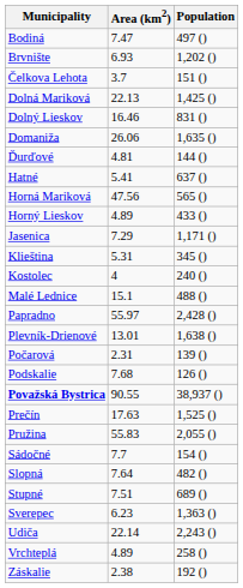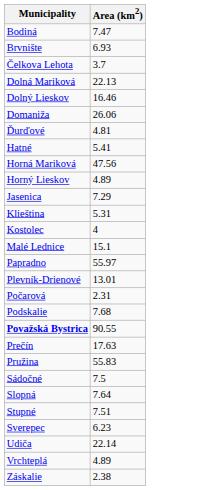 <table class="wikitable sortable">
 <tr>
 <th>Municipality</th>
 <th>Area (km<sup>2</sup>)</th>
-<th>Population</th>
 </tr>
 <tr>
 <td><a href='#'>Bodiná</a></td>
 <td>7.47</td>
-<td>497 ()</td>
 </tr>
 <tr>
 <td><a href='#'>Brvnište</a></td>
 <td>6.93</td>
-<td>1,202 ()</td>
 </tr>
 <tr>
 <td><a href='#'>Čelkova Lehota</a></td>
 <td>3.7</td>
-<td>151 ()</td>
 </tr>
 <tr>
 <td><a href='#'>Dolná Mariková</a></td>
 <td>22.13</td>
-<td>1,425 ()</td>
 </tr>
 <tr>
 <td><a href='#'>Dolný Lieskov</a></td>
 <td>16.46</td>
-<td>831 ()</td>
 </tr>
 <tr>
 <td><a href='#'>Domaniža</a></td>
 <td>26.06</td>
-<td>1,635 ()</td>
 </tr>
 <tr>
 <td><a href='#'>Ďurďové</a></td>
 <td>4.81</td>
-<td>144 ()</td>
 </tr>
 <tr>
 <td><a href='#'>Hatné</a></td>
 <td>5.41</td>
-<td>637 ()</td>
 </tr>
 <tr>
 <td><a href='#'>Horná Mariková</a></td>
 <td>47.56</td>
-<td>565 ()</td>
 </tr>
 <tr>
 <td><a href='#'>Horný Lieskov</a></td>
 <td>4.89</td>
-<td>433 ()</td>
 </tr>
 <tr>
 <td><a href='#'>Jasenica</a></td>
 <td>7.29</td>
-<td>1,171 ()</td>
 </tr>
 <tr>
 <td><a href='#'>Klieština</a></td>
 <td>5.31</td>
-<td>345 ()</td>
 </tr>
 <tr>
 <td><a href='#'>Kostolec</a></td>
 <td>4</td>
-<td>240 ()</td>
 </tr>
 <tr>
 <td><a href='#'>Malé Lednice</a></td>
 <td>15.1</td>
-<td>488 ()</td>
 </tr>
 <tr>
 <td><a href='#'>Papradno</a></td>
 <td>55.97</td>
-<td>2,428 ()</td>
 </tr>
 <tr>
 <td><a href='#'>Plevník-Drienové</a></td>
 <td>13.01</td>
-<td>1,638 ()</td>
 </tr>
 <tr>
 <td><a href='#'>Počarová</a></td>
 <td>2.31</td>
-<td>139 ()</td>
 </tr>
 <tr>
 <td><a href='#'>Podskalie</a></td>
 <td>7.68</td>
-<td>126 ()</td>
 </tr>
 <tr>
 <td><strong><a href='#'>Považská Bystrica</a></strong></td>
 <td>90.55</td>
-<td>38,937 ()</td>
 </tr>
 <tr>
 <td><a href='#'>Prečín</a></td>
 <td>17.63</td>
-<td>1,525 ()</td>
 </tr>
 <tr>
 <td><a href='#'>Pružina</a></td>
 <td>55.83</td>
-<td>2,055 ()</td>
 </tr>
 <tr>
 <td><a href='#'>Sádočné</a></td>
-<td>7.7</td>
-<td>154 ()</td>
+<td>7.5</td>
 </tr>
 <tr>
 <td><a href='#'>Slopná</a></td>
 <td>7.64</td>
-<td>482 ()</td>
 </tr>
 <tr>
 <td><a href='#'>Stupné</a></td>
 <td>7.51</td>
-<td>689 ()</td>
 </tr>
 <tr>
 <td><a href='#'>Sverepec</a></td>
 <td>6.23</td>
-<td>1,363 ()</td>
 </tr>
 <tr>
 <td><a href='#'>Udiča</a></td>
 <td>22.14</td>
-<td>2,243 ()</td>
 </tr>
 <tr>
 <td><a href='#'>Vrchteplá</a></td>
 <td>4.89</td>
-<td>258 ()</td>
 </tr>
 <tr>
 <td><a href='#'>Záskalie</a></td>
 <td>2.38</td>
-<td>192 ()</td>
 </tr>
 </table>
